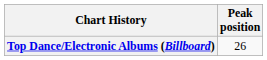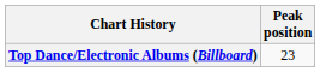 <table class="wikitable sortable plainrowheaders" style="text-align:center">
 <tr>
 <th scope="col">Chart History</th>
 <th scope="col">Peak<br> position</th>
 </tr>
 <tr>
 <th scope="row"><a href='#'>Top Dance/Electronic Albums</a> (<em><a href='#'>Billboard</a></em>)</th>
-<td>26</td>
+<td>23</td>
 </tr>
 </table>
